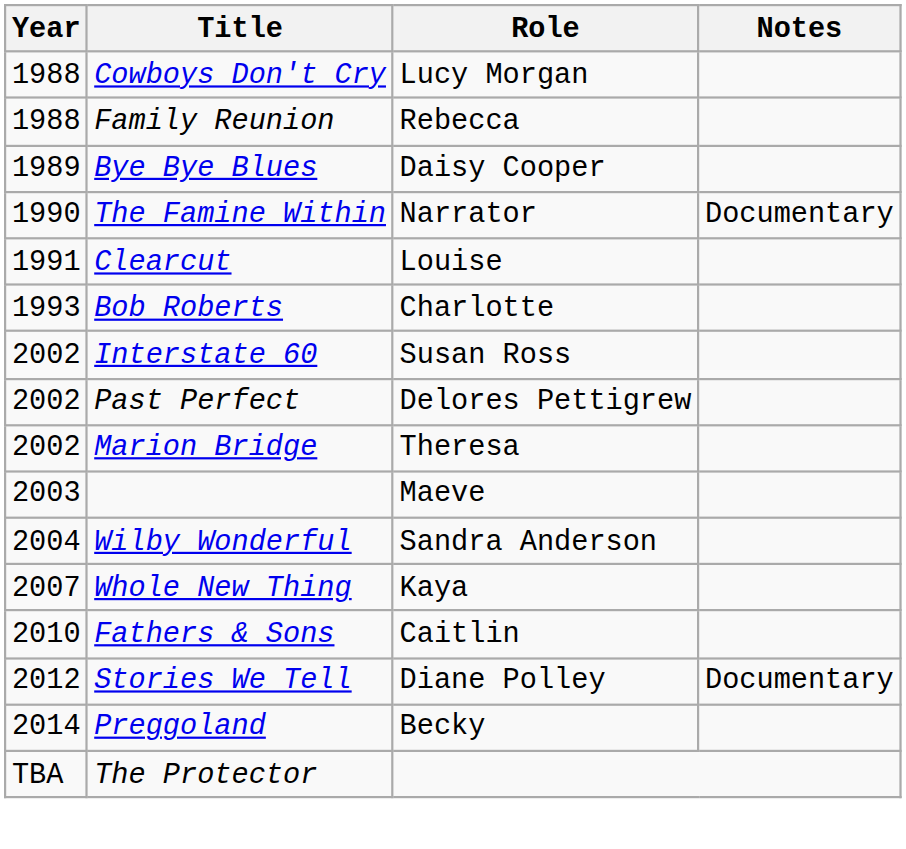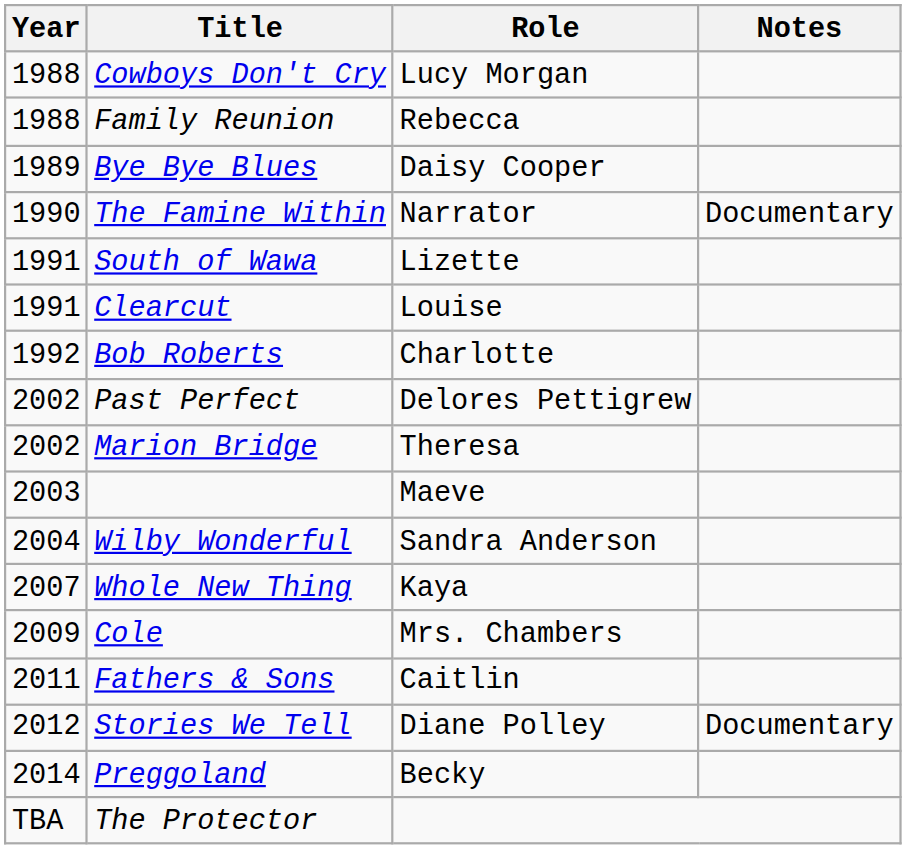 <table class="wikitable sortable">
 <tr>
 <th>Year</th>
 <th>Title</th>
 <th>Role</th>
 <th class="unsortable">Notes</th>
 </tr>
 <tr>
 <td>1988</td>
 <td><em><a href='#'>Cowboys Don't Cry</a></em></td>
 <td>Lucy Morgan</td>
 <td></td>
 </tr>
 <tr>
 <td>1988</td>
 <td><em>Family Reunion</em></td>
 <td>Rebecca</td>
 <td></td>
 </tr>
 <tr>
 <td>1989</td>
 <td><em><a href='#'>Bye Bye Blues</a></em></td>
 <td>Daisy Cooper</td>
 <td></td>
 </tr>
 <tr>
 <td>1990</td>
 <td data-sort-value="Famine Within, The"><em><a href='#'>The Famine Within</a></em></td>
 <td>Narrator</td>
 <td>Documentary</td>
 </tr>
 <tr>
 <td>1991</td>
+<td><em><a href='#'>South of Wawa</a></em></td>
+<td>Lizette</td>
+<td></td>
+</tr>
+<tr>
+<td>1991</td>
 <td><em><a href='#'>Clearcut</a></em></td>
 <td>Louise</td>
 <td></td>
 </tr>
 <tr>
-<td>1993</td>
+<td>1992</td>
 <td><em><a href='#'>Bob Roberts</a></em></td>
 <td>Charlotte</td>
-<td></td>
-</tr>
-<tr>
-<td>2002</td>
-<td><em><a href='#'>Interstate 60</a></em></td>
-<td>Susan Ross</td>
 <td></td>
 </tr>
 <tr>
 <td>2002</td>
 <td><em>Past Perfect</em></td>
 <td>Delores Pettigrew</td>
 <td></td>
 </tr>
 <tr>
 <td>2002</td>
 <td><em><a href='#'>Marion Bridge</a></em></td>
 <td>Theresa</td>
 <td></td>
 </tr>
 <tr>
 <td>2003</td>
 <td><em></em></td>
 <td>Maeve</td>
 <td></td>
 </tr>
 <tr>
 <td>2004</td>
 <td><em><a href='#'>Wilby Wonderful</a></em></td>
 <td>Sandra Anderson</td>
 <td></td>
 </tr>
 <tr>
 <td>2007</td>
 <td><em><a href='#'>Whole New Thing</a></em></td>
 <td>Kaya</td>
 <td></td>
 </tr>
 <tr>
-<td>2010</td>
+<td>2009</td>
+<td><em><a href='#'>Cole</a></em></td>
+<td>Mrs. Chambers</td>
+<td></td>
+</tr>
+<tr>
+<td>2011</td>
 <td><em><a href='#'>Fathers & Sons</a></em></td>
 <td>Caitlin</td>
 <td></td>
 </tr>
 <tr>
 <td>2012</td>
 <td><em><a href='#'>Stories We Tell</a></em></td>
 <td>Diane Polley</td>
 <td>Documentary</td>
 </tr>
 <tr>
 <td>2014</td>
 <td><em><a href='#'>Preggoland</a></em></td>
 <td>Becky</td>
 <td></td>
 </tr>
 <tr>
 <td>TBA</td>
 <td data-sort-value="Protector, The"><em>The Protector</em></td>
 </tr>
 </table>
